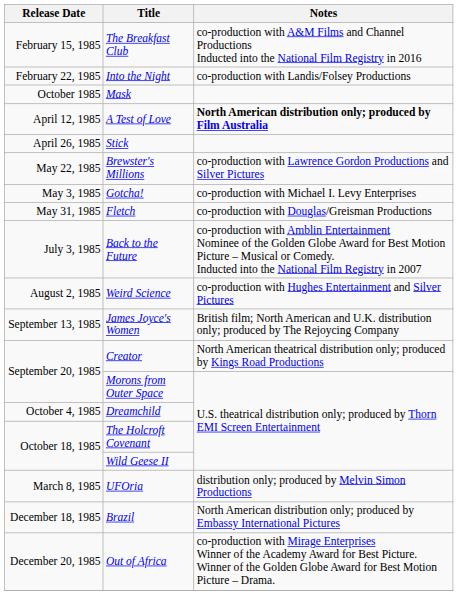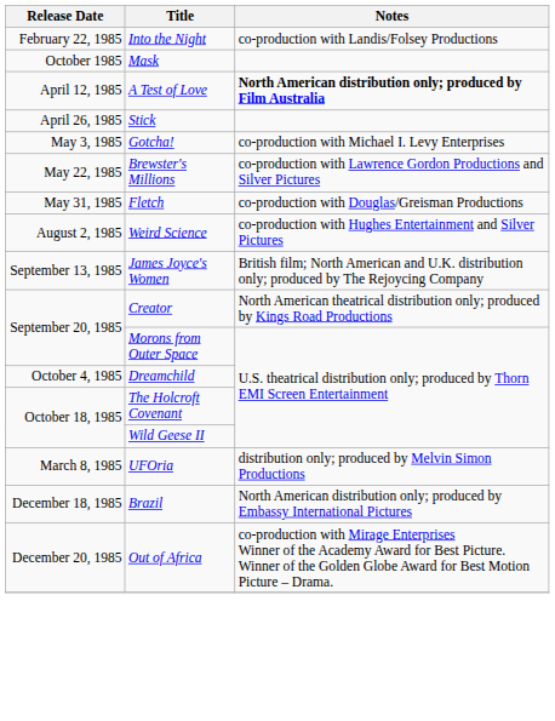 <table class="wikitable sortable" style="width:100%;">
 <tr>
 <th scope="col" style="width:130px;">Release Date</th>
 <th>Title</th>
 <th>Notes</th>
-</tr>
-<tr>
-<td style="text-align:right;">February 15, 1985</td>
-<td><em><a href='#'>The Breakfast Club</a></em></td>
-<td>co-production with <a href='#'>A&M Films</a> and Channel Productions<br>Inducted into the <a href='#'>National Film Registry</a> in 2016</td>
 </tr>
 <tr>
 <td style="text-align:right;">February 22, 1985</td>
 <td><em><a href='#'>Into the Night</a></em></td>
 <td>co-production with Landis/Folsey Productions</td>
 </tr>
 <tr>
 <td style="text-align:right;">October 1985</td>
 <td><em><a href='#'>Mask</a></em></td>
 <td></td>
 </tr>
 <tr>
 <td style="text-align:right;">April 12, 1985</td>
 <td><em><a href='#'>A Test of Love</a></em></td>
 <td><strong>North American distribution only; produced by <a href='#'>Film Australia</a></strong></td>
 </tr>
 <tr>
 <td style="text-align:right;">April 26, 1985</td>
 <td><em><a href='#'>Stick</a></em></td>
 <td></td>
 </tr>
 <tr>
+<td style="text-align:right;">May 3, 1985</td>
+<td><em><a href='#'>Gotcha!</a></em></td>
+<td>co-production with Michael I. Levy Enterprises</td>
+</tr>
+<tr>
 <td style="text-align:right;">May 22, 1985</td>
 <td><em><a href='#'>Brewster's Millions</a></em></td>
 <td>co-production with <a href='#'>Lawrence Gordon Productions</a> and <a href='#'>Silver Pictures</a></td>
 </tr>
 <tr>
-<td style="text-align:right;">May 3, 1985</td>
-<td><em><a href='#'>Gotcha!</a></em></td>
-<td>co-production with Michael I. Levy Enterprises</td>
-</tr>
-<tr>
 <td style="text-align:right;">May 31, 1985</td>
 <td><em><a href='#'>Fletch</a></em></td>
 <td>co-production with <a href='#'>Douglas</a>/Greisman Productions</td>
-</tr>
-<tr>
-<td style="text-align:right;">July 3, 1985</td>
-<td><em><a href='#'>Back to the Future</a></em></td>
-<td>co-production with <a href='#'>Amblin Entertainment</a><br>Nominee of the Golden Globe Award for Best Motion Picture – Musical or Comedy.<br>Inducted into the <a href='#'>National Film Registry</a> in 2007</td>
 </tr>
 <tr>
 <td style="text-align:right;">August 2, 1985</td>
 <td><em><a href='#'>Weird Science</a></em></td>
 <td>co-production with <a href='#'>Hughes Entertainment</a> and <a href='#'>Silver Pictures</a></td>
 </tr>
 <tr>
 <td style="text-align:right;">September 13, 1985</td>
 <td><em><a href='#'>James Joyce's Women</a></em></td>
 <td>British film; North American and U.K. distribution only; produced by The Rejoycing Company</td>
 </tr>
 <tr>
 <td style="text-align:right;" rowspan="2">September 20, 1985</td>
 <td><em><a href='#'>Creator</a></em></td>
 <td>North American theatrical distribution only; produced by <a href='#'>Kings Road Productions</a></td>
 </tr>
 <tr>
 <td><em><a href='#'>Morons from Outer Space</a></em></td>
 <td rowspan="4">U.S. theatrical distribution only; produced by <a href='#'>Thorn EMI Screen Entertainment</a></td>
 </tr>
 <tr>
 <td style="text-align:right;">October 4, 1985</td>
 <td><em><a href='#'>Dreamchild</a></em></td>
 </tr>
 <tr>
 <td style="text-align:right;" rowspan="2">October 18, 1985</td>
 <td><em><a href='#'>The Holcroft Covenant</a></em></td>
 </tr>
 <tr>
 <td><em><a href='#'>Wild Geese II</a></em></td>
 </tr>
 <tr>
 <td style="text-align:right;">March 8, 1985</td>
 <td><em><a href='#'>UFOria</a></em></td>
 <td>distribution only; produced by <a href='#'>Melvin Simon Productions</a></td>
 </tr>
 <tr>
 <td style="text-align:right;">December 18, 1985</td>
 <td><em><a href='#'>Brazil</a></em></td>
 <td>North American distribution only; produced by <a href='#'>Embassy International Pictures</a></td>
 </tr>
 <tr>
 <td style="text-align:right;">December 20, 1985</td>
 <td><em><a href='#'>Out of Africa</a></em></td>
 <td>co-production with <a href='#'>Mirage Enterprises</a><br>Winner of the Academy Award for Best Picture.<br>Winner of the Golden Globe Award for Best Motion Picture – Drama.</td>
 </tr>
 <tr>
 </tr>
 </table>
